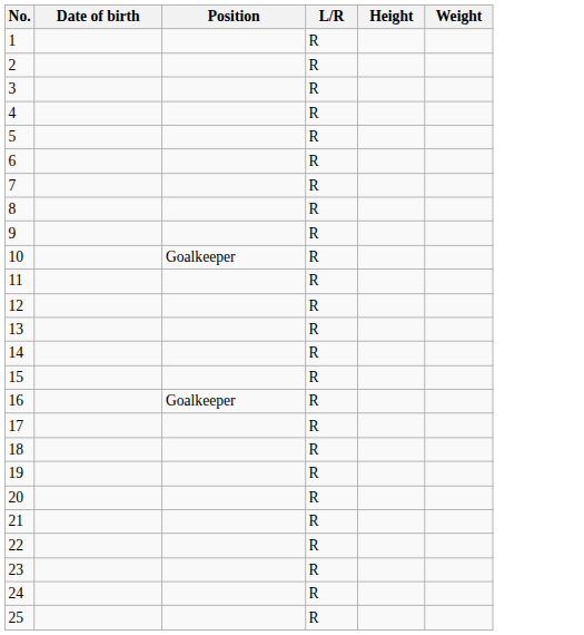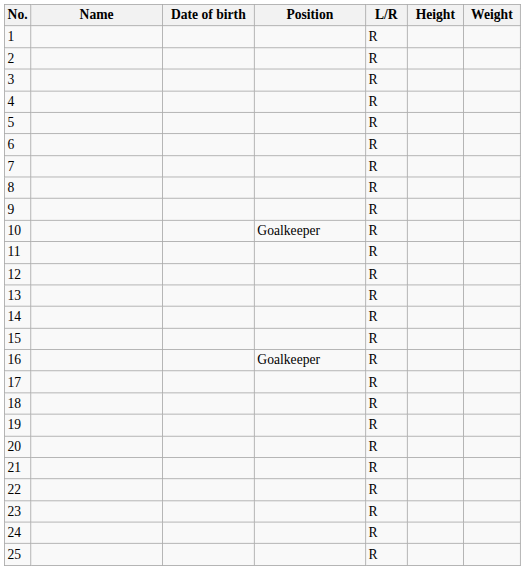 <table class="wikitable sortable" style=font-size:100%; text-align:center;>
 <tr>
 <th>No.</th>
+<th style=width:12em>Name</th>
 <th style=width:8em>Date of birth</th>
 <th style=width:9em>Position</th>
 <th style=width:3em>L/R</th>
 <th style=width:4em>Height</th>
 <th style=width:4em>Weight</th>
 </tr>
 <tr>
 <td>1</td>
+<td align=left></td>
 <td align=right></td>
 <td></td>
 <td>R</td>
 <td></td>
 <td></td>
 </tr>
 <tr>
 <td>2</td>
+<td align=left></td>
 <td align=right></td>
 <td></td>
 <td>R</td>
 <td></td>
 <td></td>
 </tr>
 <tr>
 <td>3</td>
+<td align=left></td>
 <td align=right></td>
 <td></td>
 <td>R</td>
 <td></td>
 <td></td>
 </tr>
 <tr>
 <td>4</td>
+<td align=left></td>
 <td align=right></td>
 <td></td>
 <td>R</td>
 <td></td>
 <td></td>
 </tr>
 <tr>
 <td>5</td>
+<td align=left></td>
 <td align=right></td>
 <td></td>
 <td>R</td>
 <td></td>
 <td></td>
 </tr>
 <tr>
 <td>6</td>
+<td align=left></td>
 <td align=right></td>
 <td></td>
 <td>R</td>
 <td></td>
 <td></td>
 </tr>
 <tr>
 <td>7</td>
+<td align=left></td>
 <td align=right></td>
 <td></td>
 <td>R</td>
 <td></td>
 <td></td>
 </tr>
 <tr>
 <td>8</td>
+<td align=left></td>
 <td align=right></td>
 <td></td>
 <td>R</td>
 <td></td>
 <td></td>
 </tr>
 <tr>
 <td>9</td>
+<td align=left></td>
 <td align=right></td>
 <td></td>
 <td>R</td>
 <td></td>
 <td></td>
 </tr>
 <tr>
 <td>10</td>
+<td align=left></td>
 <td align=right></td>
 <td>Goalkeeper</td>
 <td>R</td>
 <td></td>
 <td></td>
 </tr>
 <tr>
 <td>11</td>
+<td align=left></td>
 <td align=right></td>
 <td></td>
 <td>R</td>
 <td></td>
 <td></td>
 </tr>
 <tr>
 <td>12</td>
+<td align=left></td>
 <td align=right></td>
 <td></td>
 <td>R</td>
 <td></td>
 <td></td>
 </tr>
 <tr>
 <td>13</td>
+<td align=left></td>
 <td align=right></td>
 <td></td>
 <td>R</td>
 <td></td>
 <td></td>
 </tr>
 <tr>
 <td>14</td>
+<td align=left></td>
 <td align=right></td>
 <td></td>
 <td>R</td>
 <td></td>
 <td></td>
 </tr>
 <tr>
 <td>15</td>
+<td align=left></td>
 <td align=right></td>
 <td></td>
 <td>R</td>
 <td></td>
 <td></td>
 </tr>
 <tr>
 <td>16</td>
+<td align=left></td>
 <td align=right></td>
 <td>Goalkeeper</td>
 <td>R</td>
 <td></td>
 <td></td>
 </tr>
 <tr>
 <td>17</td>
+<td align=left></td>
 <td align=right></td>
 <td></td>
 <td>R</td>
 <td></td>
 <td></td>
 </tr>
 <tr>
 <td>18</td>
+<td align=left></td>
 <td align=right></td>
 <td></td>
 <td>R</td>
 <td></td>
 <td></td>
 </tr>
 <tr>
 <td>19</td>
+<td align=left></td>
 <td align=right></td>
 <td></td>
 <td>R</td>
 <td></td>
 <td></td>
 </tr>
 <tr>
 <td>20</td>
+<td align=left></td>
 <td align=right></td>
 <td></td>
 <td>R</td>
 <td></td>
 <td></td>
 </tr>
 <tr>
 <td>21</td>
+<td align=left></td>
 <td align=right></td>
 <td></td>
 <td>R</td>
 <td></td>
 <td></td>
 </tr>
 <tr>
 <td>22</td>
+<td align=left></td>
 <td align=right></td>
 <td></td>
 <td>R</td>
 <td></td>
 <td></td>
 </tr>
 <tr>
 <td>23</td>
+<td align=left></td>
 <td align=right></td>
 <td></td>
 <td>R</td>
 <td></td>
 <td></td>
 </tr>
 <tr>
 <td>24</td>
+<td align=left></td>
 <td align=right></td>
 <td></td>
 <td>R</td>
 <td></td>
 <td></td>
 </tr>
 <tr>
 <td>25</td>
+<td align=left></td>
 <td align=right></td>
 <td></td>
 <td>R</td>
 <td></td>
 <td></td>
 </tr>
 </table>
